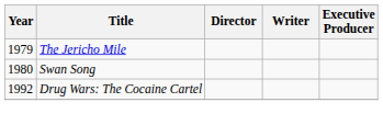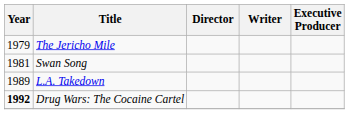 <table class="wikitable">
 <tr>
 <th style="width:33px;">Year</th>
 <th>Title</th>
 <th width=65>Director</th>
 <th width=65>Writer</th>
 <th width=65>Executive<br>Producer</th>
 </tr>
 <tr>
 <td>1979</td>
 <td><em><a href='#'>The Jericho Mile</a></em></td>
 <td></td>
 <td></td>
 <td></td>
 </tr>
 <tr>
-<td>1980</td>
+<td>1981</td>
 <td><em>Swan Song</em></td>
 <td></td>
 <td></td>
 <td></td>
 </tr>
 <tr>
-<td>1992</td>
+<td>1989</td>
+<td><em><a href='#'>L.A. Takedown</a></em></td>
+<td></td>
+<td></td>
+<td></td>
+</tr>
+<tr>
+<td><strong>1992</strong></td>
 <td><em>Drug Wars: The Cocaine Cartel</em></td>
 <td></td>
 <td></td>
 <td></td>
 </tr>
 <tr>
 </tr>
 </table>
